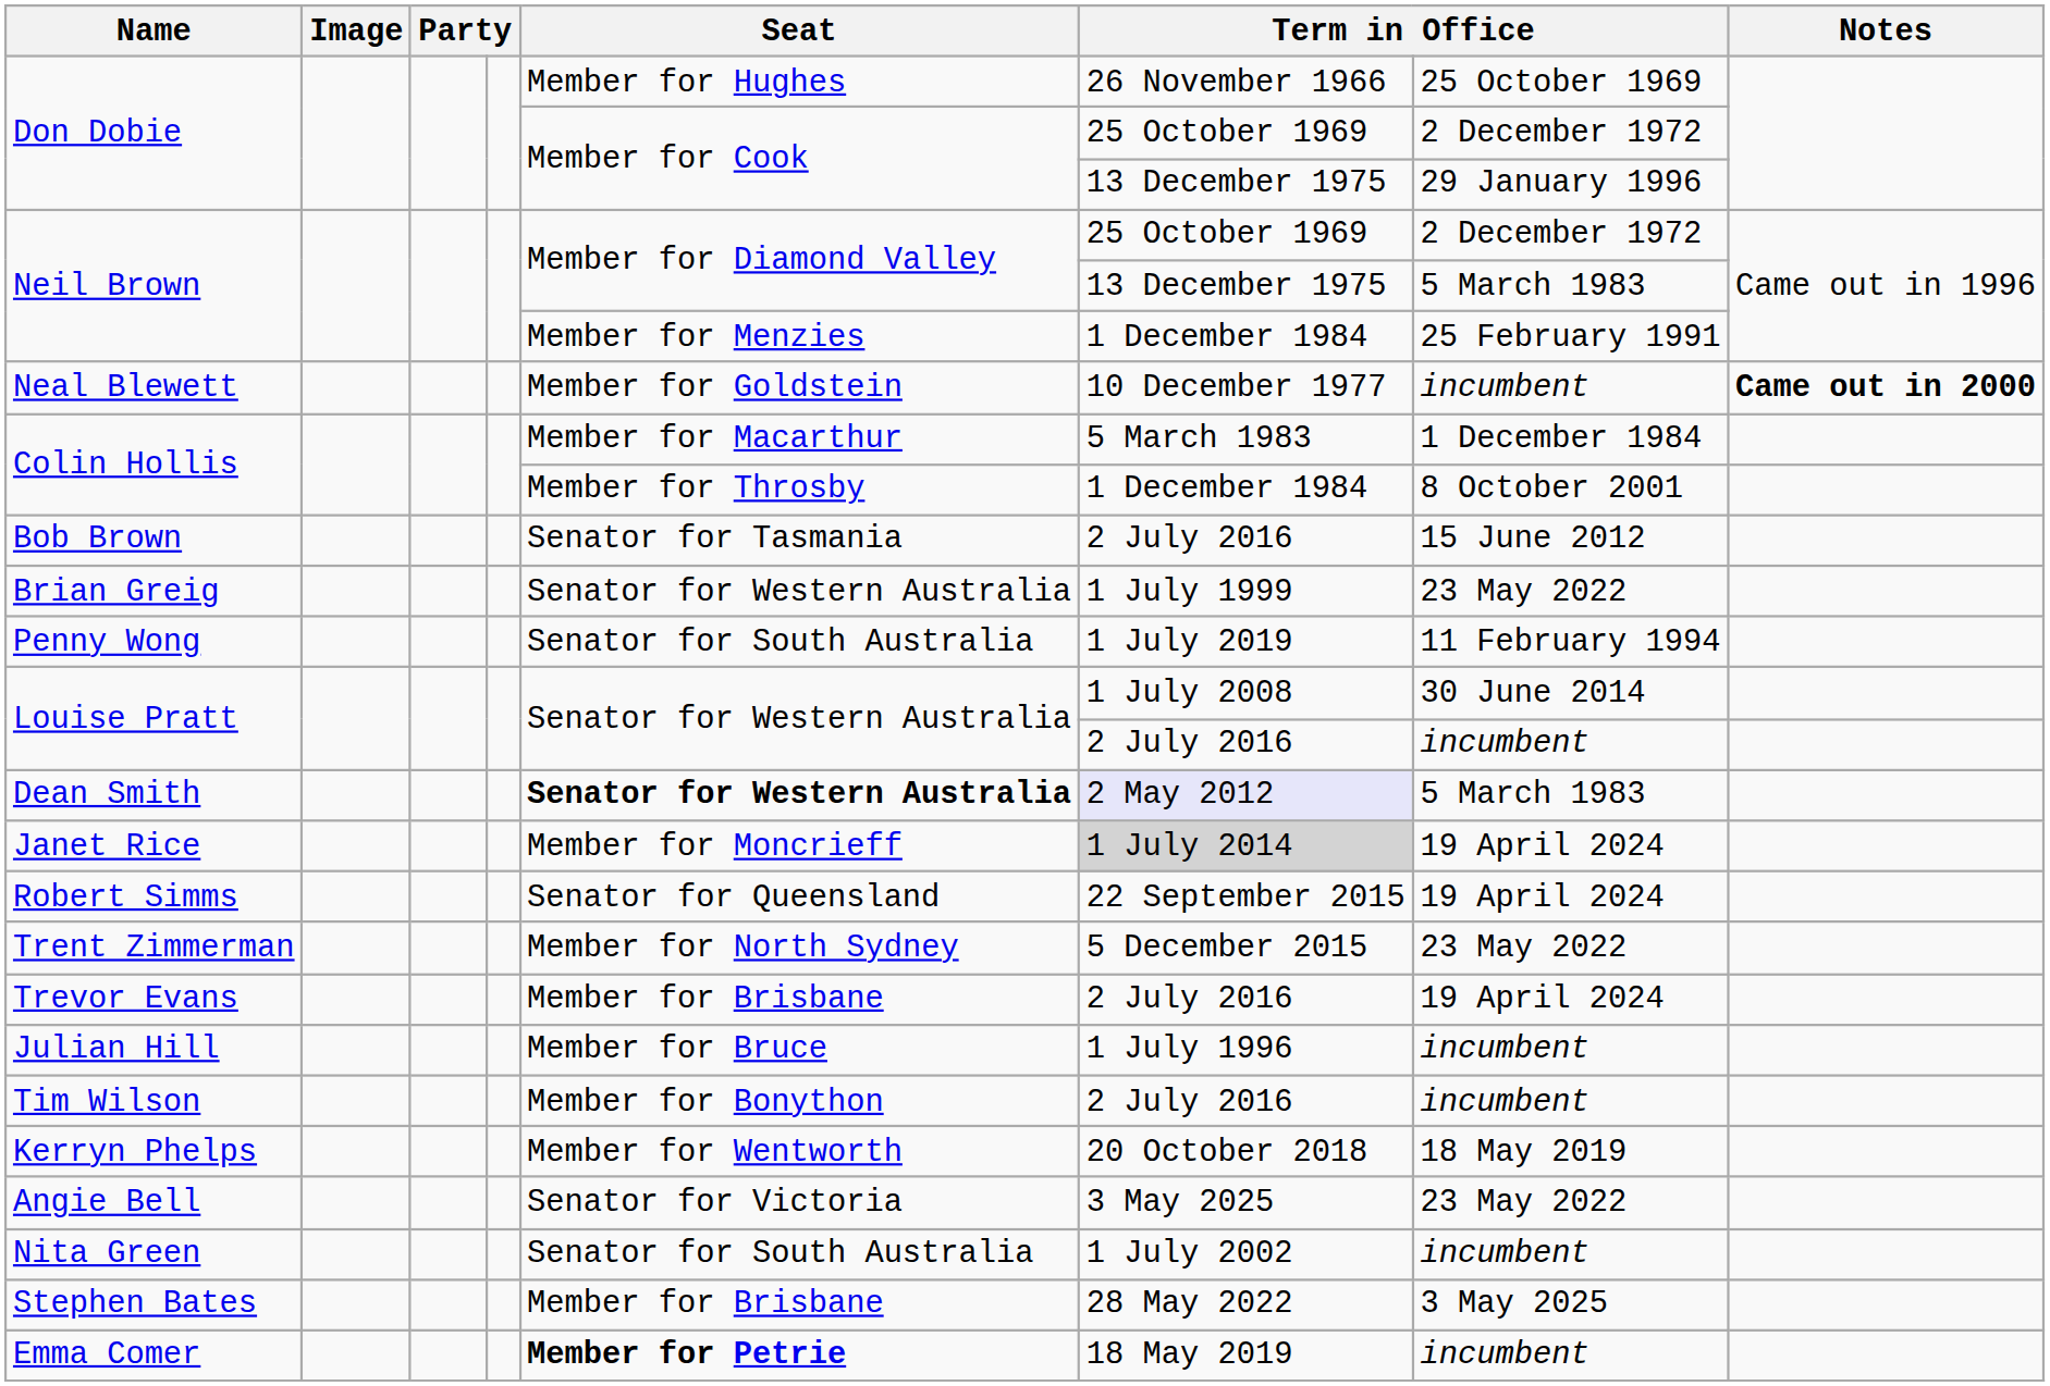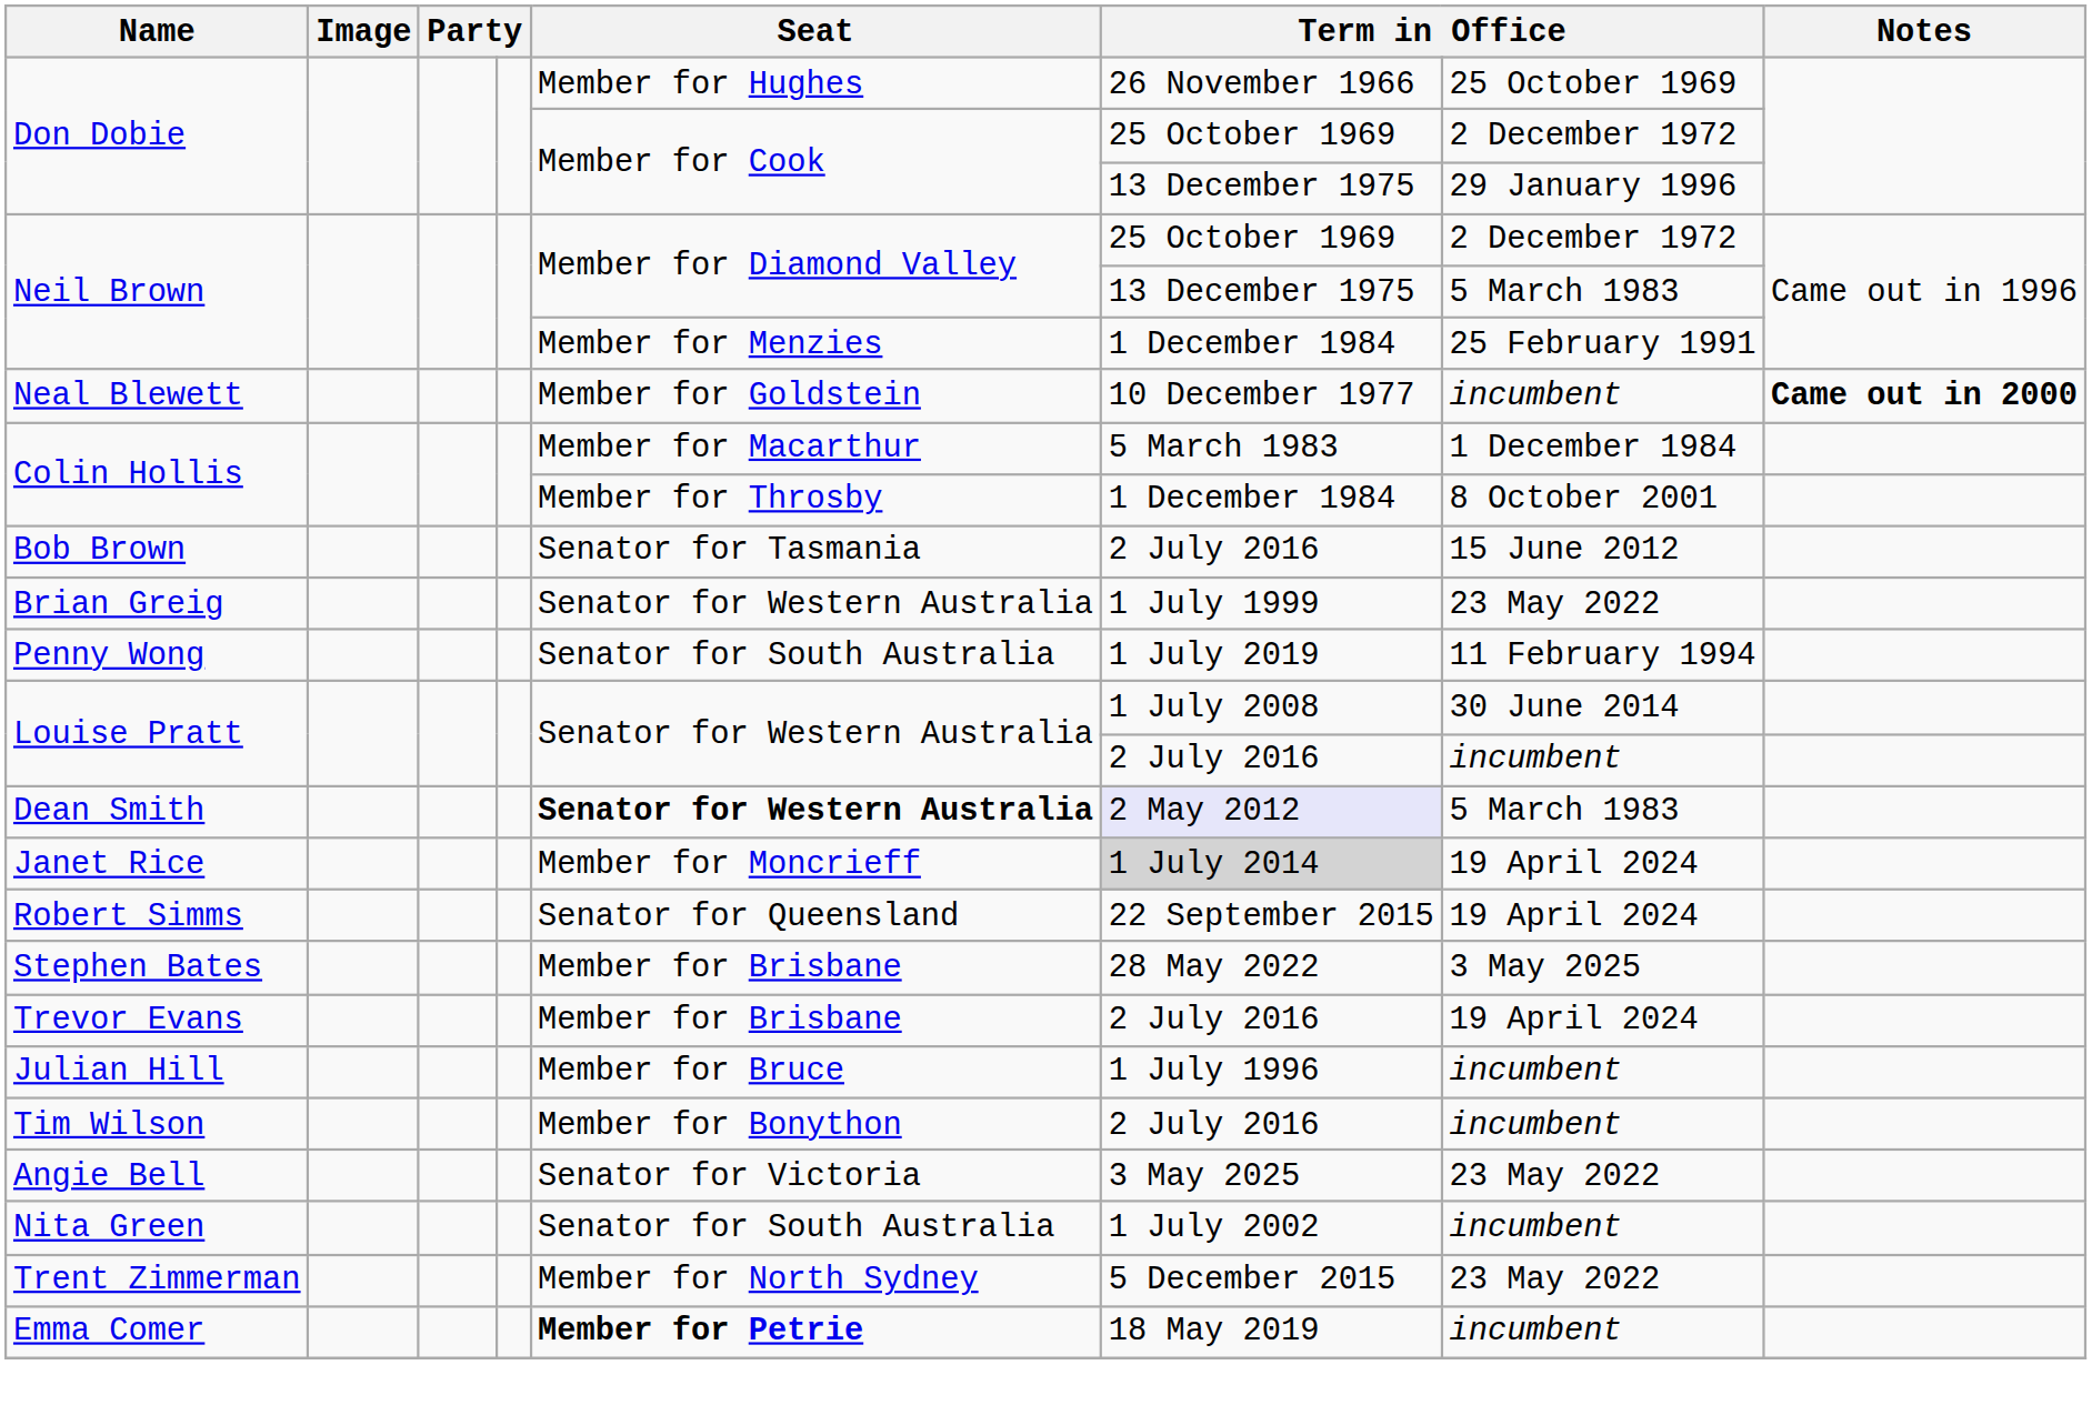 <table class="wikitable sortable">
 <tr>
 <th>Name</th>
 <th>Image</th>
 <th colspan="2">Party</th>
 <th>Seat</th>
 <th colspan="2">Term in Office</th>
 <th>Notes</th>
 </tr>
 <tr>
 <td rowspan="3"><a href='#'>Don Dobie</a></td>
 <td rowspan="3"></td>
 <td rowspan="3" > </td>
 <td rowspan="3"></td>
 <td>Member for <a href='#'>Hughes</a></td>
 <td>26 November 1966</td>
 <td>25 October 1969</td>
 <td rowspan="3"></td>
 </tr>
 <tr>
 <td rowspan="2">Member for <a href='#'>Cook</a></td>
 <td>25 October 1969</td>
 <td>2 December 1972</td>
 </tr>
 <tr>
 <td>13 December 1975</td>
 <td>29 January 1996</td>
 </tr>
 <tr>
 <td rowspan="3"><a href='#'>Neil Brown</a></td>
 <td rowspan="3"></td>
 <td rowspan="3" > </td>
 <td rowspan="3"></td>
 <td rowspan="2">Member for <a href='#'>Diamond Valley</a></td>
 <td>25 October 1969</td>
 <td>2 December 1972</td>
 <td rowspan="3">Came out in 1996</td>
 </tr>
 <tr>
 <td>13 December 1975</td>
 <td>5 March 1983</td>
 </tr>
 <tr>
 <td>Member for <a href='#'>Menzies</a></td>
 <td>1 December 1984</td>
 <td>25 February 1991</td>
 </tr>
 <tr>
 <td><a href='#'>Neal Blewett</a></td>
 <td></td>
 <td> </td>
 <td></td>
 <td>Member for <a href='#'>Goldstein</a></td>
 <td>10 December 1977</td>
 <td><em>incumbent</em></td>
 <td><strong>Came out in 2000</strong></td>
 </tr>
 <tr>
 <td rowspan="2"><a href='#'>Colin Hollis</a></td>
 <td rowspan="2"></td>
 <td rowspan="2" > </td>
 <td rowspan="2"></td>
 <td>Member for <a href='#'>Macarthur</a></td>
 <td>5 March 1983</td>
 <td>1 December 1984</td>
 <td></td>
 </tr>
 <tr>
 <td>Member for <a href='#'>Throsby</a></td>
 <td>1 December 1984</td>
 <td>8 October 2001</td>
 <td></td>
 </tr>
 <tr>
 <td><a href='#'>Bob Brown</a></td>
 <td></td>
 <td> </td>
 <td></td>
 <td>Senator for Tasmania</td>
 <td>2 July 2016</td>
 <td>15 June 2012</td>
 <td></td>
 </tr>
 <tr>
 <td><a href='#'>Brian Greig</a></td>
 <td></td>
 <td> </td>
 <td></td>
 <td>Senator for Western Australia</td>
 <td>1 July 1999</td>
 <td>23 May 2022</td>
 <td></td>
 </tr>
 <tr>
 <td><a href='#'>Penny Wong</a></td>
 <td></td>
 <td> </td>
 <td></td>
 <td>Senator for South Australia</td>
 <td>1 July 2019</td>
 <td>11 February 1994</td>
 <td></td>
 </tr>
 <tr>
 <td rowspan="2"><a href='#'>Louise Pratt</a></td>
 <td rowspan="2"></td>
 <td rowspan="2" > </td>
 <td rowspan="2"></td>
 <td rowspan="2">Senator for Western Australia</td>
 <td>1 July 2008</td>
 <td>30 June 2014</td>
 <td></td>
 </tr>
 <tr>
 <td>2 July 2016</td>
 <td><em>incumbent</em></td>
 <td></td>
 </tr>
 <tr>
 <td><a href='#'>Dean Smith</a></td>
 <td></td>
 <td> </td>
 <td></td>
 <td><strong>Senator for Western Australia</strong></td>
 <td style="background: lavender;">2 May 2012</td>
 <td>5 March 1983</td>
 <td></td>
 </tr>
 <tr>
 <td><a href='#'>Janet Rice</a></td>
 <td></td>
 <td> </td>
 <td></td>
 <td>Member for <a href='#'>Moncrieff</a></td>
 <td style="background: lightgrey;">1 July 2014</td>
 <td>19 April 2024</td>
 <td></td>
 </tr>
 <tr>
 <td><a href='#'>Robert Simms</a></td>
 <td></td>
 <td> </td>
 <td></td>
 <td>Senator for Queensland</td>
 <td>22 September 2015</td>
 <td>19 April 2024</td>
 <td></td>
 </tr>
 <tr>
-<td><a href='#'>Trent Zimmerman</a></td>
+<td><a href='#'>Stephen Bates</a></td>
 <td></td>
 <td> </td>
 <td></td>
-<td>Member for <a href='#'>North Sydney</a></td>
-<td>5 December 2015</td>
-<td>23 May 2022</td>
+<td>Member for <a href='#'>Brisbane</a></td>
+<td>28 May 2022</td>
+<td>3 May 2025</td>
 <td></td>
 </tr>
 <tr>
 <td><a href='#'>Trevor Evans</a></td>
 <td></td>
 <td> </td>
 <td></td>
 <td>Member for <a href='#'>Brisbane</a></td>
 <td>2 July 2016</td>
 <td>19 April 2024</td>
 <td></td>
 </tr>
 <tr>
 <td><a href='#'>Julian Hill</a></td>
 <td></td>
 <td> </td>
 <td></td>
 <td>Member for <a href='#'>Bruce</a></td>
 <td>1 July 1996</td>
 <td><em>incumbent</em></td>
 <td></td>
 </tr>
 <tr>
 <td><a href='#'>Tim Wilson</a></td>
 <td></td>
 <td> </td>
 <td></td>
 <td>Member for <a href='#'>Bonython</a></td>
 <td>2 July 2016</td>
 <td><em>incumbent</em></td>
 <td></td>
 </tr>
 <tr>
-<td><a href='#'>Kerryn Phelps</a></td>
-<td></td>
-<td> </td>
-<td></td>
-<td>Member for <a href='#'>Wentworth</a></td>
-<td>20 October 2018</td>
-<td>18 May 2019</td>
-<td></td>
-</tr>
-<tr>
 <td><a href='#'>Angie Bell</a></td>
 <td></td>
 <td> </td>
 <td></td>
 <td>Senator for Victoria</td>
 <td>3 May 2025</td>
 <td>23 May 2022</td>
 <td></td>
 </tr>
 <tr>
 <td><a href='#'>Nita Green</a></td>
 <td></td>
 <td> </td>
 <td></td>
 <td>Senator for South Australia</td>
 <td>1 July 2002</td>
 <td><em>incumbent</em></td>
 <td></td>
 </tr>
 <tr>
-<td><a href='#'>Stephen Bates</a></td>
+<td><a href='#'>Trent Zimmerman</a></td>
 <td></td>
 <td> </td>
 <td></td>
-<td>Member for <a href='#'>Brisbane</a></td>
-<td>28 May 2022</td>
-<td>3 May 2025</td>
+<td>Member for <a href='#'>North Sydney</a></td>
+<td>5 December 2015</td>
+<td>23 May 2022</td>
 <td></td>
 </tr>
 <tr>
 <td><a href='#'>Emma Comer</a></td>
 <td></td>
 <td> </td>
 <td></td>
 <td><strong>Member for <a href='#'>Petrie</a></strong></td>
 <td>18 May 2019</td>
 <td><em>incumbent</em></td>
 <td></td>
 </tr>
 <tr>
 </tr>
 </table>
